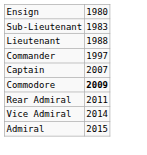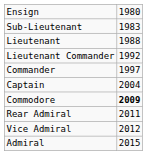 <table class="wikitable">
 <tr>
 <td> Ensign</td>
 <td>1980</td>
 </tr>
 <tr>
 <td> Sub-Lieutenant</td>
 <td>1983</td>
 </tr>
 <tr>
 <td> Lieutenant</td>
 <td>1988</td>
 </tr>
 <tr>
+<td> Lieutenant Commander</td>
+<td>1992</td>
+</tr>
+<tr>
 <td> Commander</td>
 <td>1997</td>
 </tr>
 <tr>
 <td> Captain</td>
-<td>2007</td>
+<td>2004</td>
 </tr>
 <tr>
 <td> Commodore</td>
 <td><strong>2009</strong></td>
 </tr>
 <tr>
 <td> Rear Admiral</td>
 <td>2011</td>
 </tr>
 <tr>
 <td> Vice Admiral</td>
-<td>2014</td>
+<td>2012</td>
 </tr>
 <tr>
 <td> Admiral</td>
 <td>2015</td>
 </tr>
 </table>
